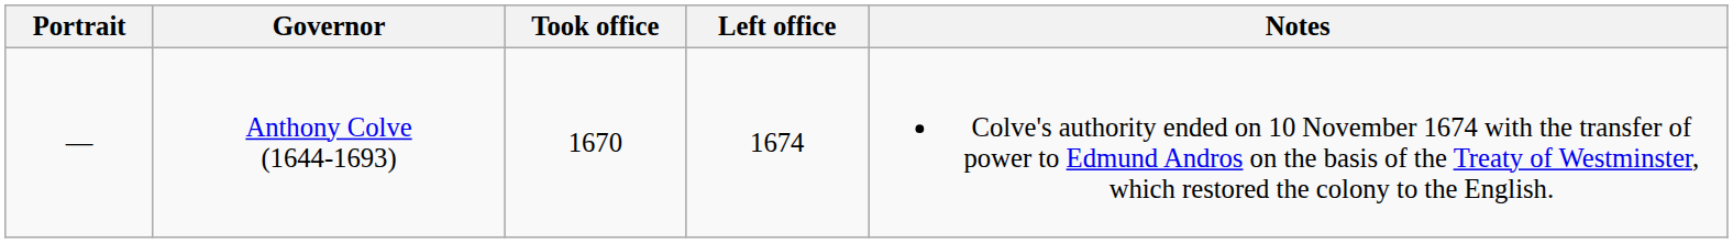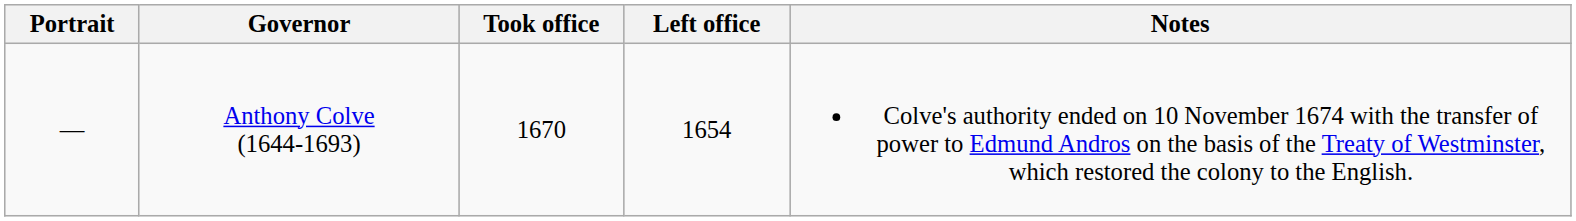 <table class="wikitable" style="text-align:center">
 <tr>
 <th scope=col width=80>Portrait</th>
 <th scope=col width=200>Governor</th>
 <th scope=col width=100>Took office</th>
 <th scope=col width=100>Left office</th>
 <th scope=col width=500>Notes</th>
 </tr>
 <tr>
 <td>—</td>
 <td><a href='#'>Anthony Colve</a> <br>(1644-1693)</td>
 <td>1670</td>
-<td>1674</td>
+<td>1654</td>
 <td><br><ul><li>Colve's authority ended on 10 November 1674 with the transfer of power to <a href='#'>Edmund Andros</a> on the basis of the <a href='#'>Treaty of Westminster</a>, which restored the colony to the English.</li></ul></td>
 </tr>
 </table>
